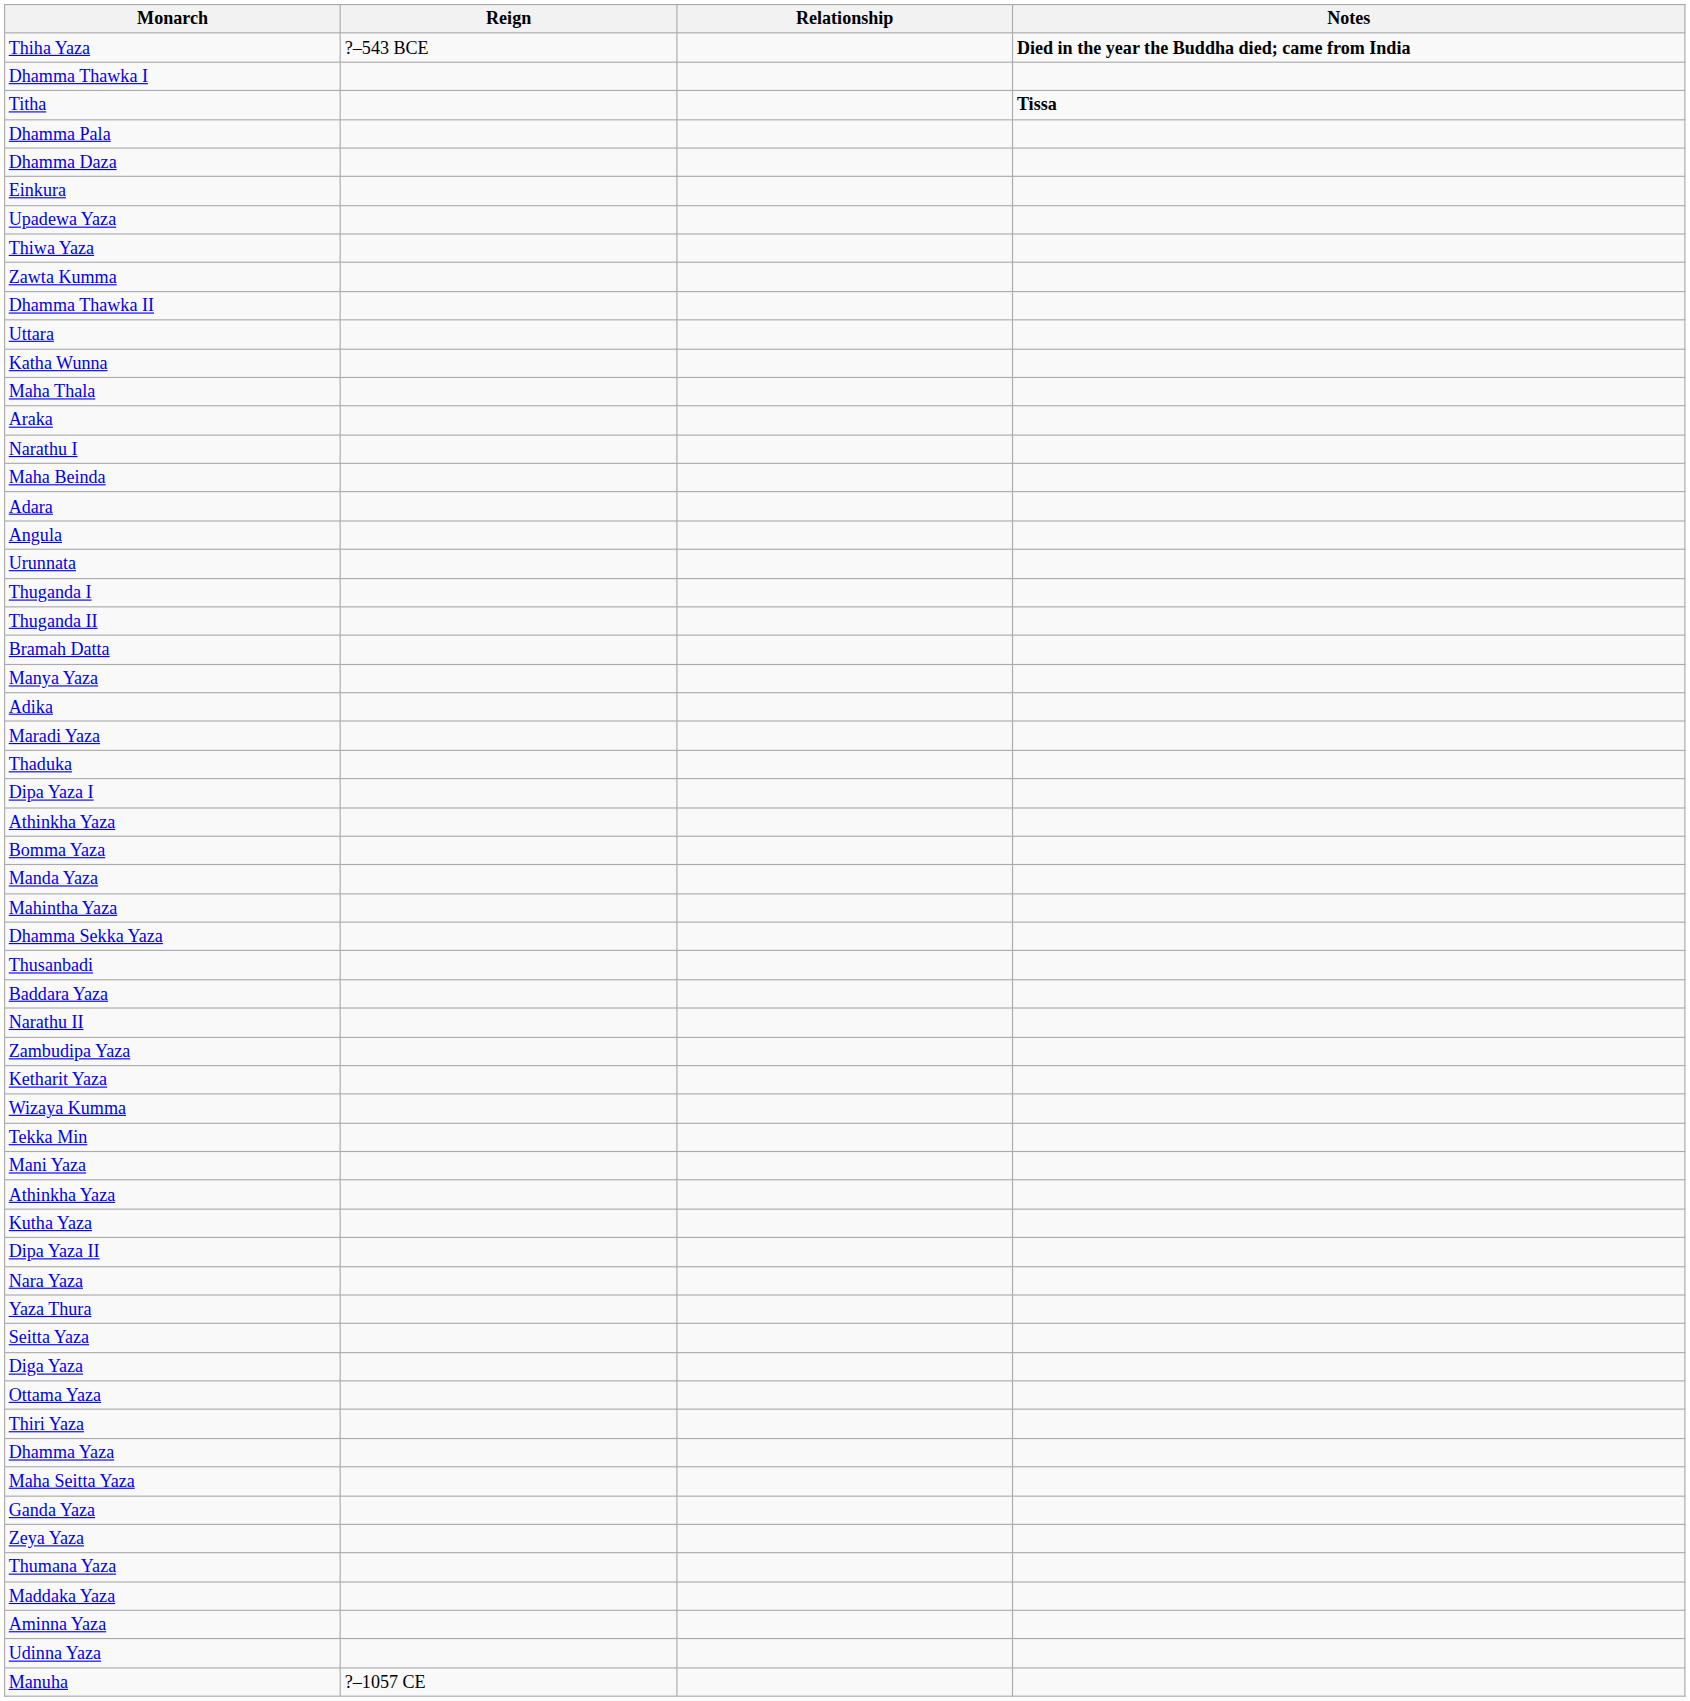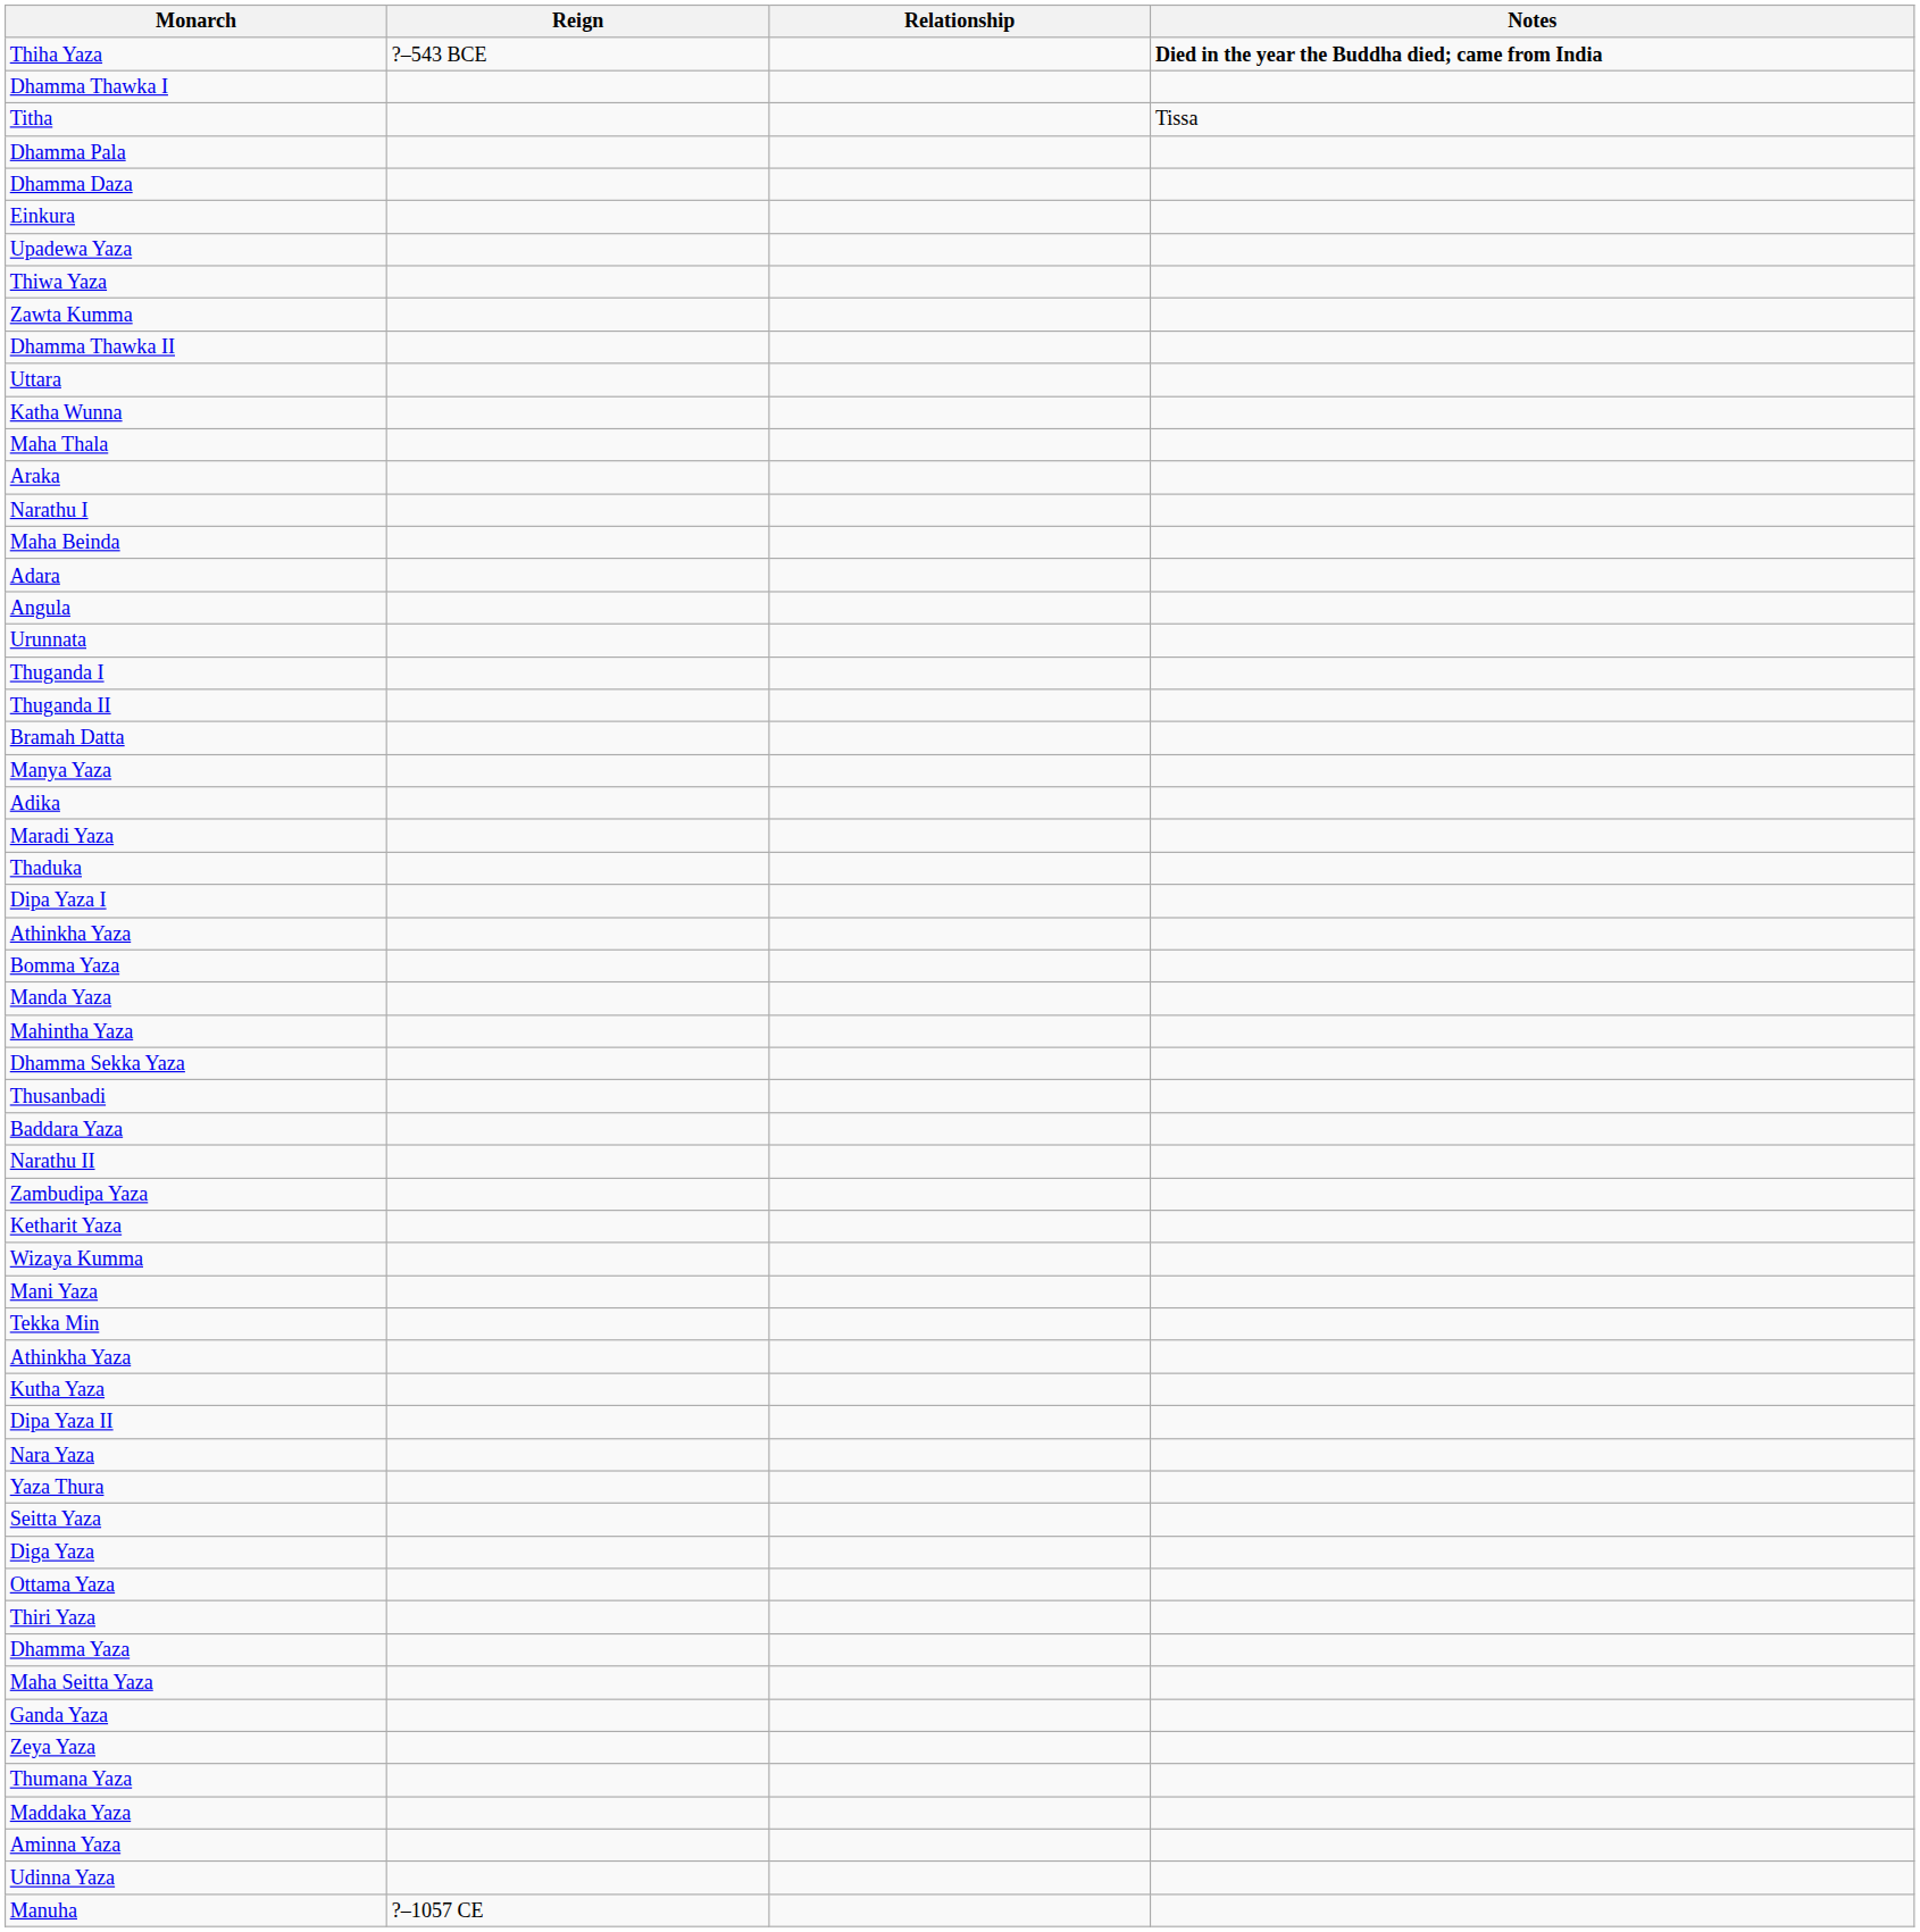 <table width=75% class="wikitable">
 <tr>
 <th width=8%>Monarch</th>
 <th width=8%>Reign</th>
 <th width=8%>Relationship</th>
 <th width=16%>Notes</th>
 </tr>
 <tr>
 <td><a href='#'>Thiha Yaza</a></td>
 <td>?–543 BCE</td>
 <td></td>
 <td><strong>Died in the year the Buddha died; came from India</strong></td>
 </tr>
 <tr>
 <td><a href='#'>Dhamma Thawka I</a></td>
 <td></td>
 <td></td>
 <td></td>
 </tr>
 <tr>
 <td><a href='#'>Titha</a></td>
 <td></td>
 <td></td>
-<td><strong>Tissa</strong></td>
+<td>Tissa</td>
 </tr>
 <tr>
 <td><a href='#'>Dhamma Pala</a></td>
 <td></td>
 <td></td>
 <td></td>
 </tr>
 <tr>
 <td><a href='#'>Dhamma Daza</a></td>
 <td></td>
 <td></td>
 <td></td>
 </tr>
 <tr>
 <td><a href='#'>Einkura</a></td>
 <td></td>
 <td></td>
 <td></td>
 </tr>
 <tr>
 <td><a href='#'>Upadewa Yaza</a></td>
 <td></td>
 <td></td>
 <td></td>
 </tr>
 <tr>
 <td><a href='#'>Thiwa Yaza</a></td>
 <td></td>
 <td></td>
 <td></td>
 </tr>
 <tr>
 <td><a href='#'>Zawta Kumma</a></td>
 <td></td>
 <td></td>
 <td></td>
 </tr>
 <tr>
 <td><a href='#'>Dhamma Thawka II</a></td>
 <td></td>
 <td></td>
 <td></td>
 </tr>
 <tr>
 <td><a href='#'>Uttara</a></td>
 <td></td>
 <td></td>
 <td></td>
 </tr>
 <tr>
 <td><a href='#'>Katha Wunna</a></td>
 <td></td>
 <td></td>
 <td></td>
 </tr>
 <tr>
 <td><a href='#'>Maha Thala</a></td>
 <td></td>
 <td></td>
 <td></td>
 </tr>
 <tr>
 <td><a href='#'>Araka</a></td>
 <td></td>
 <td></td>
 <td></td>
 </tr>
 <tr>
 <td><a href='#'>Narathu I</a></td>
 <td></td>
 <td></td>
 <td></td>
 </tr>
 <tr>
 <td><a href='#'>Maha Beinda</a></td>
 <td></td>
 <td></td>
 <td></td>
 </tr>
 <tr>
 <td><a href='#'>Adara</a></td>
 <td></td>
 <td></td>
 <td></td>
 </tr>
 <tr>
 <td><a href='#'>Angula</a></td>
 <td></td>
 <td></td>
 <td></td>
 </tr>
 <tr>
 <td><a href='#'>Urunnata</a></td>
 <td></td>
 <td></td>
 <td></td>
 </tr>
 <tr>
 <td><a href='#'>Thuganda I</a></td>
 <td></td>
 <td></td>
 <td></td>
 </tr>
 <tr>
 <td><a href='#'>Thuganda II</a></td>
 <td></td>
 <td></td>
 <td></td>
 </tr>
 <tr>
 <td><a href='#'>Bramah Datta</a></td>
 <td></td>
 <td></td>
 <td></td>
 </tr>
 <tr>
 <td><a href='#'>Manya Yaza</a></td>
 <td></td>
 <td></td>
 <td></td>
 </tr>
 <tr>
 <td><a href='#'>Adika</a></td>
 <td></td>
 <td></td>
 <td></td>
 </tr>
 <tr>
 <td><a href='#'>Maradi Yaza</a></td>
 <td></td>
 <td></td>
 <td></td>
 </tr>
 <tr>
 <td><a href='#'>Thaduka</a></td>
 <td></td>
 <td></td>
 <td></td>
 </tr>
 <tr>
 <td><a href='#'>Dipa Yaza I</a></td>
 <td></td>
 <td></td>
 <td></td>
 </tr>
 <tr>
 <td><a href='#'>Athinkha Yaza</a></td>
 <td></td>
 <td></td>
 <td></td>
 </tr>
 <tr>
 <td><a href='#'>Bomma Yaza</a></td>
 <td></td>
 <td></td>
 <td></td>
 </tr>
 <tr>
 <td><a href='#'>Manda Yaza</a></td>
 <td></td>
 <td></td>
 <td></td>
 </tr>
 <tr>
 <td><a href='#'>Mahintha Yaza</a></td>
 <td></td>
 <td></td>
 <td></td>
 </tr>
 <tr>
 <td><a href='#'>Dhamma Sekka Yaza</a></td>
 <td></td>
 <td></td>
 <td></td>
 </tr>
 <tr>
 <td><a href='#'>Thusanbadi</a></td>
 <td></td>
 <td></td>
 <td></td>
 </tr>
 <tr>
 <td><a href='#'>Baddara Yaza</a></td>
 <td></td>
 <td></td>
 <td></td>
 </tr>
 <tr>
 <td><a href='#'>Narathu II</a></td>
 <td></td>
 <td></td>
 <td></td>
 </tr>
 <tr>
 <td><a href='#'>Zambudipa Yaza</a></td>
 <td></td>
 <td></td>
 <td></td>
 </tr>
 <tr>
 <td><a href='#'>Ketharit Yaza</a></td>
 <td></td>
 <td></td>
 <td></td>
 </tr>
 <tr>
 <td><a href='#'>Wizaya Kumma</a></td>
 <td></td>
 <td></td>
 <td></td>
 </tr>
 <tr>
-<td><a href='#'>Tekka Min</a></td>
+<td><a href='#'>Mani Yaza</a></td>
 <td></td>
 <td></td>
 <td></td>
 </tr>
 <tr>
-<td><a href='#'>Mani Yaza</a></td>
+<td><a href='#'>Tekka Min</a></td>
 <td></td>
 <td></td>
 <td></td>
 </tr>
 <tr>
 <td><a href='#'>Athinkha Yaza</a></td>
 <td></td>
 <td></td>
 <td></td>
 </tr>
 <tr>
 <td><a href='#'>Kutha Yaza</a></td>
 <td></td>
 <td></td>
 <td></td>
 </tr>
 <tr>
 <td><a href='#'>Dipa Yaza II</a></td>
 <td></td>
 <td></td>
 <td></td>
 </tr>
 <tr>
 <td><a href='#'>Nara Yaza</a></td>
 <td></td>
 <td></td>
 <td></td>
 </tr>
 <tr>
 <td><a href='#'>Yaza Thura</a></td>
 <td></td>
 <td></td>
 <td></td>
 </tr>
 <tr>
 <td><a href='#'>Seitta Yaza</a></td>
 <td></td>
 <td></td>
 <td></td>
 </tr>
 <tr>
 <td><a href='#'>Diga Yaza</a></td>
 <td></td>
 <td></td>
 <td></td>
 </tr>
 <tr>
 <td><a href='#'>Ottama Yaza</a></td>
 <td></td>
 <td></td>
 <td></td>
 </tr>
 <tr>
 <td><a href='#'>Thiri Yaza</a></td>
 <td></td>
 <td></td>
 <td></td>
 </tr>
 <tr>
 <td><a href='#'>Dhamma Yaza</a></td>
 <td></td>
 <td></td>
 <td></td>
 </tr>
 <tr>
 <td><a href='#'>Maha Seitta Yaza</a></td>
 <td></td>
 <td></td>
 <td></td>
 </tr>
 <tr>
 <td><a href='#'>Ganda Yaza</a></td>
 <td></td>
 <td></td>
 <td></td>
 </tr>
 <tr>
 <td><a href='#'>Zeya Yaza</a></td>
 <td></td>
 <td></td>
 <td></td>
 </tr>
 <tr>
 <td><a href='#'>Thumana Yaza</a></td>
 <td></td>
 <td></td>
 <td></td>
 </tr>
 <tr>
 <td><a href='#'>Maddaka Yaza</a></td>
 <td></td>
 <td></td>
 <td></td>
 </tr>
 <tr>
 <td><a href='#'>Aminna Yaza</a></td>
 <td></td>
 <td></td>
 <td></td>
 </tr>
 <tr>
 <td><a href='#'>Udinna Yaza</a></td>
 <td></td>
 <td></td>
 <td></td>
 </tr>
 <tr>
 <td><a href='#'>Manuha</a></td>
 <td>?–1057 CE</td>
 <td></td>
 <td></td>
 </tr>
 </table>
